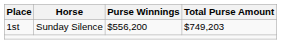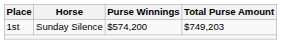 <table class="wikitable">
 <tr>
 <th>Place</th>
 <th>Horse</th>
 <th>Purse Winnings</th>
 <th>Total Purse Amount</th>
 </tr>
 <tr>
 <td>1st</td>
 <td>Sunday Silence</td>
-<td>$556,200</td>
+<td>$574,200</td>
 <td>$749,203</td>
 </tr>
 <tr>
 <td colspan="4"></td>
 </tr>
 </table>
